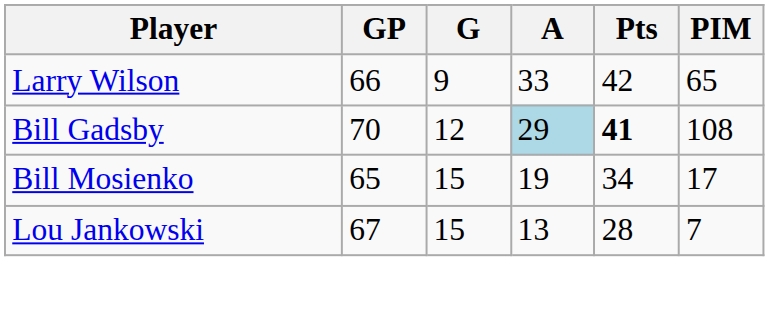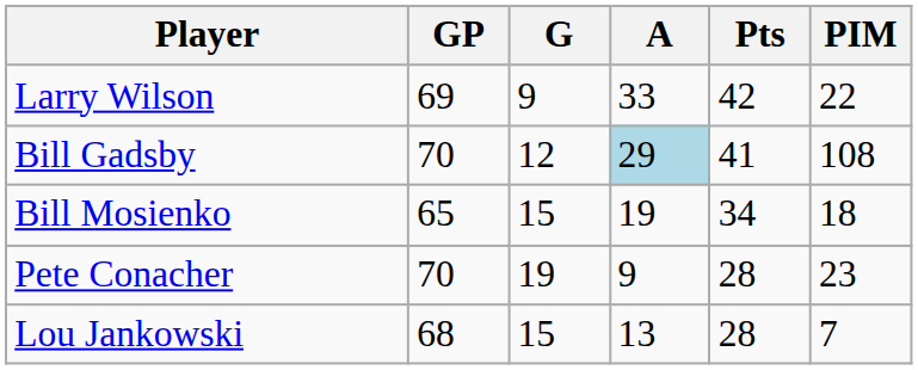 <table class="wikitable">
 <tr>
 <th bgcolor="#DDDDFF" width="40%">Player</th>
 <th bgcolor="#DDDDFF" width="10%">GP</th>
 <th bgcolor="#DDDDFF" width="10%">G</th>
 <th bgcolor="#DDDDFF" width="10%">A</th>
 <th bgcolor="#DDDDFF" width="10%">Pts</th>
 <th bgcolor="#DDDDFF" width="10%">PIM</th>
 </tr>
 <tr>
 <td><a href='#'>Larry Wilson</a></td>
-<td>66</td>
+<td>69</td>
 <td>9</td>
 <td>33</td>
 <td>42</td>
-<td>65</td>
+<td>22</td>
 </tr>
 <tr>
 <td><a href='#'>Bill Gadsby</a></td>
 <td>70</td>
 <td>12</td>
 <td style="background: lightblue;">29</td>
-<td><strong>41</strong></td>
+<td>41</td>
 <td>108</td>
 </tr>
 <tr>
 <td><a href='#'>Bill Mosienko</a></td>
 <td>65</td>
 <td>15</td>
 <td>19</td>
 <td>34</td>
-<td>17</td>
+<td>18</td>
+</tr>
+<tr>
+<td><a href='#'>Pete Conacher</a></td>
+<td>70</td>
+<td>19</td>
+<td>9</td>
+<td>28</td>
+<td>23</td>
 </tr>
 <tr>
 <td><a href='#'>Lou Jankowski</a></td>
-<td>67</td>
+<td>68</td>
 <td>15</td>
 <td>13</td>
 <td>28</td>
 <td>7</td>
 </tr>
 </table>
